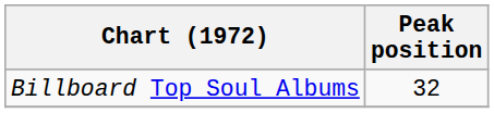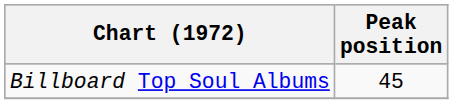 <table class="wikitable">
 <tr>
 <th>Chart (1972)</th>
 <th>Peak<br>position</th>
 </tr>
 <tr>
 <td><em>Billboard</em> <a href='#'>Top Soul Albums</a></td>
-<td align="center">32</td>
+<td align="center">45</td>
 </tr>
 <tr>
 </tr>
 </table>
